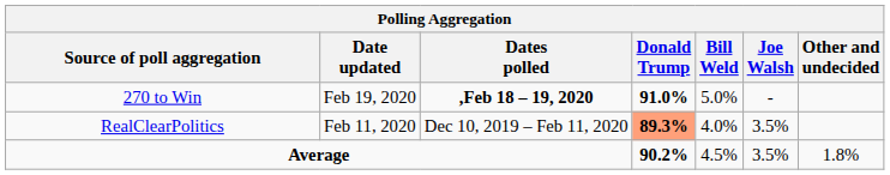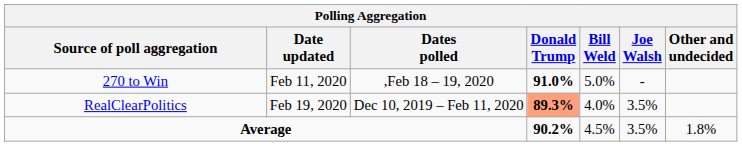 <table class="wikitable" style="font-size:90%;text-align:center;">
 <tr valign=bottom style="font-size:90%;">
 <th colspan="10">Polling Aggregation</th>
 </tr>
 <tr>
 <th style="width:250px;">Source of poll aggregation</th>
 <th>Date<br>updated</th>
 <th>Dates<br>polled</th>
 <th><a href='#'>Donald<br>Trump</a></th>
 <th><a href='#'>Bill<br>Weld</a></th>
 <th><a href='#'>Joe<br>Walsh</a></th>
 <th>Other and<br>undecided</th>
 </tr>
 <tr>
 <td><a href='#'>270 to Win</a></td>
-<td>Feb 19, 2020</td>
-<td><strong>,Feb 18 – 19, 2020</strong></td>
+<td>Feb 11, 2020</td>
+<td>,Feb 18 – 19, 2020</td>
 <td><strong>91.0%</strong></td>
 <td>5.0%</td>
 <td>-</td>
 <td></td>
 </tr>
 <tr>
 <td><a href='#'>RealClearPolitics</a></td>
-<td>Feb 11, 2020</td>
+<td>Feb 19, 2020</td>
 <td>Dec 10, 2019 – Feb 11, 2020</td>
 <td style="background: lightsalmon;"><strong>89.3%</strong></td>
 <td>4.0%</td>
 <td>3.5%</td>
 <td></td>
 </tr>
 <tr>
 <td colspan=3><strong>Average</strong></td>
 <td><strong>90.2%</strong></td>
 <td>4.5%</td>
 <td>3.5%</td>
 <td>1.8%</td>
 </tr>
 </table>
